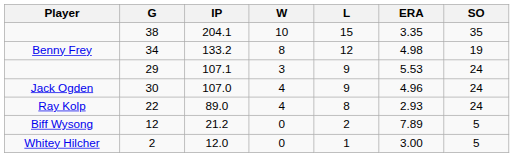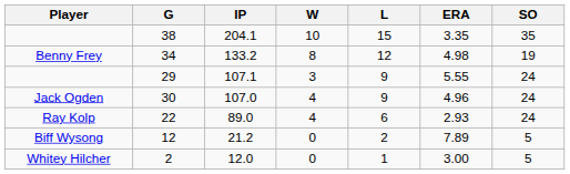 <table class="wikitable sortable">
 <tr>
 <th bgcolor="#DDDDFF" width="16%">Player</th>
 <th bgcolor="#DDDDFF" width="9%">G</th>
 <th bgcolor="#DDDDFF" width="9%">IP</th>
 <th bgcolor="#DDDDFF" width="9%">W</th>
 <th bgcolor="#DDDDFF" width="9%">L</th>
 <th bgcolor="#DDDDFF" width="9%">ERA</th>
 <th bgcolor="#DDDDFF" width="9%">SO</th>
 </tr>
 <tr align="center">
 <td></td>
 <td>38</td>
 <td>204.1</td>
 <td>10</td>
 <td>15</td>
 <td>3.35</td>
 <td>35</td>
 </tr>
 <tr align="center">
 <td><a href='#'>Benny Frey</a></td>
 <td>34</td>
 <td>133.2</td>
 <td>8</td>
 <td>12</td>
 <td>4.98</td>
 <td>19</td>
 </tr>
 <tr align=center>
 <td></td>
 <td>29</td>
 <td>107.1</td>
 <td>3</td>
 <td>9</td>
-<td>5.53</td>
+<td>5.55</td>
 <td>24</td>
 </tr>
 <tr align="center">
 <td><a href='#'>Jack Ogden</a></td>
 <td>30</td>
 <td>107.0</td>
 <td>4</td>
 <td>9</td>
 <td>4.96</td>
 <td>24</td>
 </tr>
 <tr align=center>
 <td><a href='#'>Ray Kolp</a></td>
 <td>22</td>
 <td>89.0</td>
 <td>4</td>
-<td>8</td>
+<td>6</td>
 <td>2.93</td>
 <td>24</td>
 </tr>
 <tr align=center>
 <td><a href='#'>Biff Wysong</a></td>
 <td>12</td>
 <td>21.2</td>
 <td>0</td>
 <td>2</td>
 <td>7.89</td>
 <td>5</td>
 </tr>
 <tr align=center>
 <td><a href='#'>Whitey Hilcher</a></td>
 <td>2</td>
 <td>12.0</td>
 <td>0</td>
 <td>1</td>
 <td>3.00</td>
 <td>5</td>
 </tr>
 </table>
